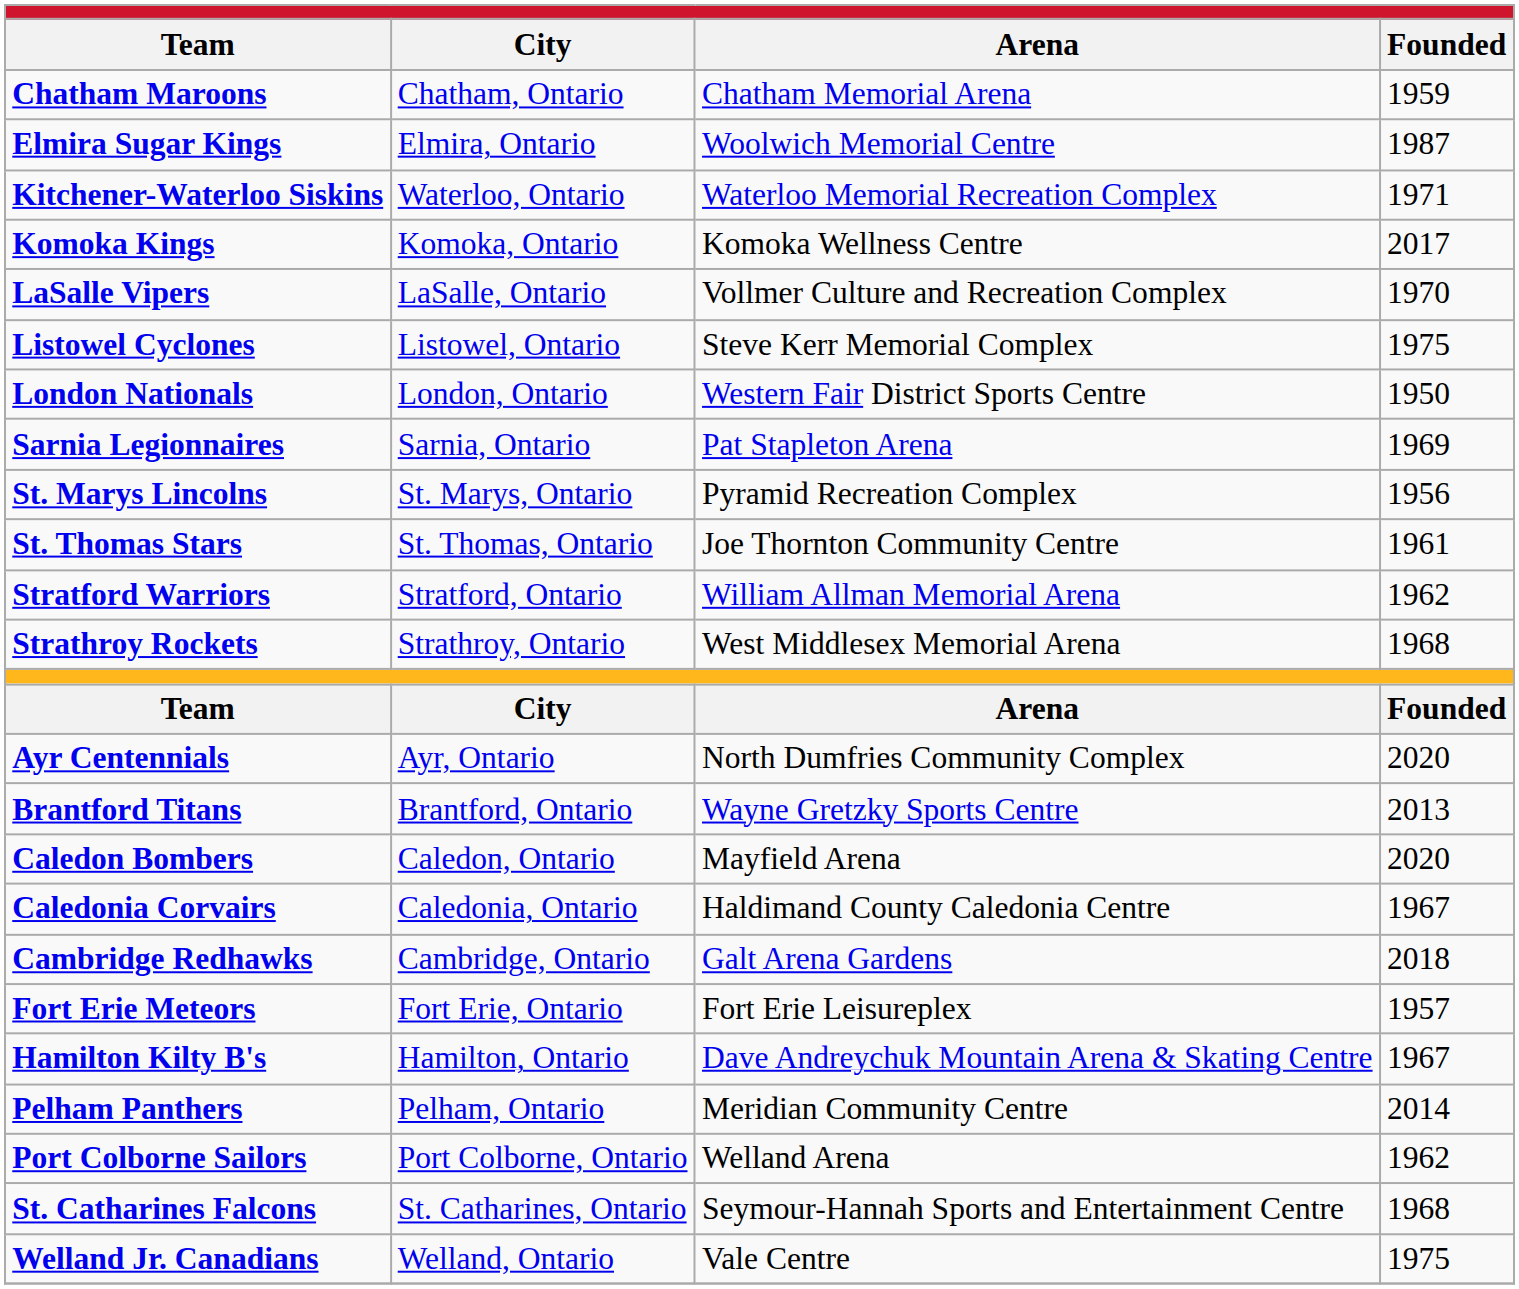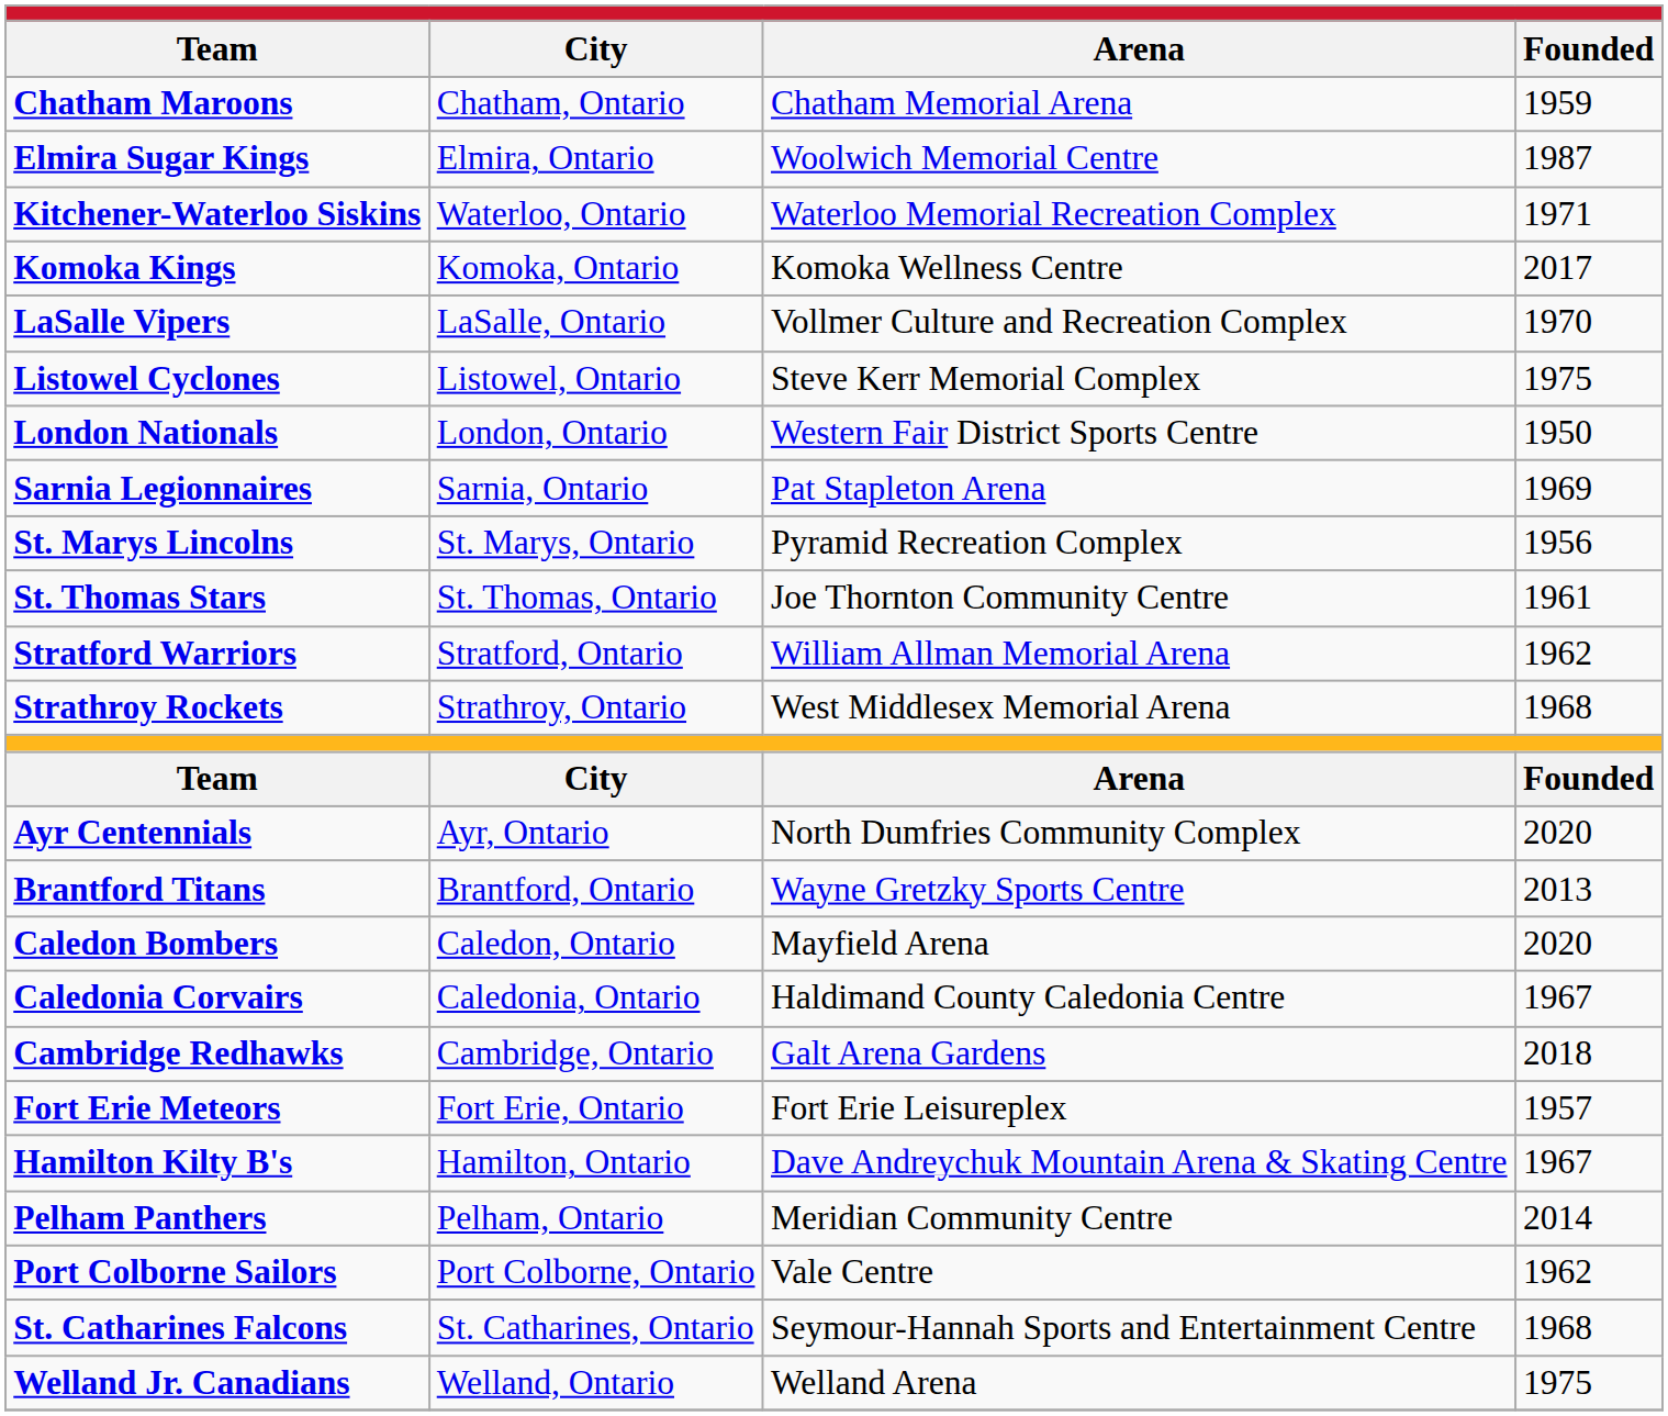 <table class="wikitable" style="width:auto">
 <tr>
 <td bgcolor="#CF152D" align="center" colspan="7"><strong><span></span></strong></td>
 </tr>
 <tr>
 <th>Team</th>
 <th>City</th>
 <th>Arena</th>
 <th>Founded</th>
 </tr>
 <tr>
 <td><strong><a href='#'>Chatham Maroons</a></strong></td>
 <td><a href='#'>Chatham, Ontario</a></td>
 <td><a href='#'>Chatham Memorial Arena</a></td>
 <td>1959</td>
 </tr>
 <tr>
 <td><strong><a href='#'>Elmira Sugar Kings</a></strong></td>
 <td><a href='#'>Elmira, Ontario</a></td>
 <td><a href='#'>Woolwich Memorial Centre</a></td>
 <td>1987</td>
 </tr>
 <tr>
 <td><strong><a href='#'>Kitchener-Waterloo Siskins</a></strong></td>
 <td><a href='#'>Waterloo, Ontario</a></td>
 <td><a href='#'>Waterloo Memorial Recreation Complex</a></td>
 <td>1971</td>
 </tr>
 <tr>
 <td><strong><a href='#'>Komoka Kings</a></strong></td>
 <td><a href='#'>Komoka, Ontario</a></td>
 <td>Komoka Wellness Centre</td>
 <td>2017</td>
 </tr>
 <tr>
 <td><strong><a href='#'>LaSalle Vipers</a></strong></td>
 <td><a href='#'>LaSalle, Ontario</a></td>
 <td>Vollmer Culture and Recreation Complex</td>
 <td>1970</td>
 </tr>
 <tr>
 <td><strong><a href='#'>Listowel Cyclones</a></strong></td>
 <td><a href='#'>Listowel, Ontario</a></td>
 <td>Steve Kerr Memorial Complex</td>
 <td>1975</td>
 </tr>
 <tr>
 <td><strong><a href='#'>London Nationals</a></strong></td>
 <td><a href='#'>London, Ontario</a></td>
 <td><a href='#'>Western Fair</a> District Sports Centre</td>
 <td>1950</td>
 </tr>
 <tr>
 <td><strong><a href='#'>Sarnia Legionnaires</a></strong></td>
 <td><a href='#'>Sarnia, Ontario</a></td>
 <td><a href='#'>Pat Stapleton Arena</a></td>
 <td>1969</td>
 </tr>
 <tr>
 <td><strong><a href='#'>St. Marys Lincolns</a></strong></td>
 <td><a href='#'>St. Marys, Ontario</a></td>
 <td>Pyramid Recreation Complex</td>
 <td>1956</td>
 </tr>
 <tr>
 <td><strong><a href='#'>St. Thomas Stars</a></strong></td>
 <td><a href='#'>St. Thomas, Ontario</a></td>
 <td>Joe Thornton Community Centre</td>
 <td>1961</td>
 </tr>
 <tr>
 <td><strong><a href='#'>Stratford Warriors</a></strong></td>
 <td><a href='#'>Stratford, Ontario</a></td>
 <td><a href='#'>William Allman Memorial Arena</a></td>
 <td>1962</td>
 </tr>
 <tr>
 <td><strong><a href='#'>Strathroy Rockets</a></strong></td>
 <td><a href='#'>Strathroy, Ontario</a></td>
 <td>West Middlesex Memorial Arena</td>
 <td>1968</td>
 </tr>
 <tr>
 <td bgcolor="#FFB71B" align="center" colspan="7"><strong><span></span></strong></td>
 </tr>
 <tr>
 <th>Team</th>
 <th>City</th>
 <th>Arena</th>
 <th>Founded</th>
 </tr>
 <tr>
 <td><strong><a href='#'>Ayr Centennials</a></strong></td>
 <td><a href='#'>Ayr, Ontario</a></td>
 <td>North Dumfries Community Complex</td>
 <td>2020</td>
 </tr>
 <tr>
 <td><strong><a href='#'>Brantford Titans</a></strong></td>
 <td><a href='#'>Brantford, Ontario</a></td>
 <td><a href='#'>Wayne Gretzky Sports Centre</a></td>
 <td>2013</td>
 </tr>
 <tr>
 <td><strong><a href='#'>Caledon Bombers</a></strong></td>
 <td><a href='#'>Caledon, Ontario</a></td>
 <td>Mayfield Arena</td>
 <td>2020</td>
 </tr>
 <tr>
 <td><strong><a href='#'>Caledonia Corvairs</a></strong></td>
 <td><a href='#'>Caledonia, Ontario</a></td>
 <td>Haldimand County Caledonia Centre</td>
 <td>1967</td>
 </tr>
 <tr>
 <td><strong><a href='#'>Cambridge Redhawks</a></strong></td>
 <td><a href='#'>Cambridge, Ontario</a></td>
 <td><a href='#'>Galt Arena Gardens</a></td>
 <td>2018</td>
 </tr>
 <tr>
 <td><strong><a href='#'>Fort Erie Meteors</a></strong></td>
 <td><a href='#'>Fort Erie, Ontario</a></td>
 <td>Fort Erie Leisureplex</td>
 <td>1957</td>
 </tr>
 <tr>
 <td><strong><a href='#'>Hamilton Kilty B's</a></strong></td>
 <td><a href='#'>Hamilton, Ontario</a></td>
 <td><a href='#'>Dave Andreychuk Mountain Arena & Skating Centre</a></td>
 <td>1967</td>
 </tr>
 <tr>
 <td><strong><a href='#'>Pelham Panthers</a></strong></td>
 <td><a href='#'>Pelham, Ontario</a></td>
 <td>Meridian Community Centre</td>
 <td>2014</td>
 </tr>
 <tr>
 <td><strong><a href='#'>Port Colborne Sailors</a></strong></td>
 <td><a href='#'>Port Colborne, Ontario</a></td>
-<td>Welland Arena</td>
+<td>Vale Centre</td>
 <td>1962</td>
 </tr>
 <tr>
 <td><strong><a href='#'>St. Catharines Falcons</a></strong></td>
 <td><a href='#'>St. Catharines, Ontario</a></td>
 <td>Seymour-Hannah Sports and Entertainment Centre</td>
 <td>1968</td>
 </tr>
 <tr>
 <td><strong><a href='#'>Welland Jr. Canadians</a></strong></td>
 <td><a href='#'>Welland, Ontario</a></td>
-<td>Vale Centre</td>
+<td>Welland Arena</td>
 <td>1975</td>
 </tr>
 <tr>
 </tr>
 </table>
